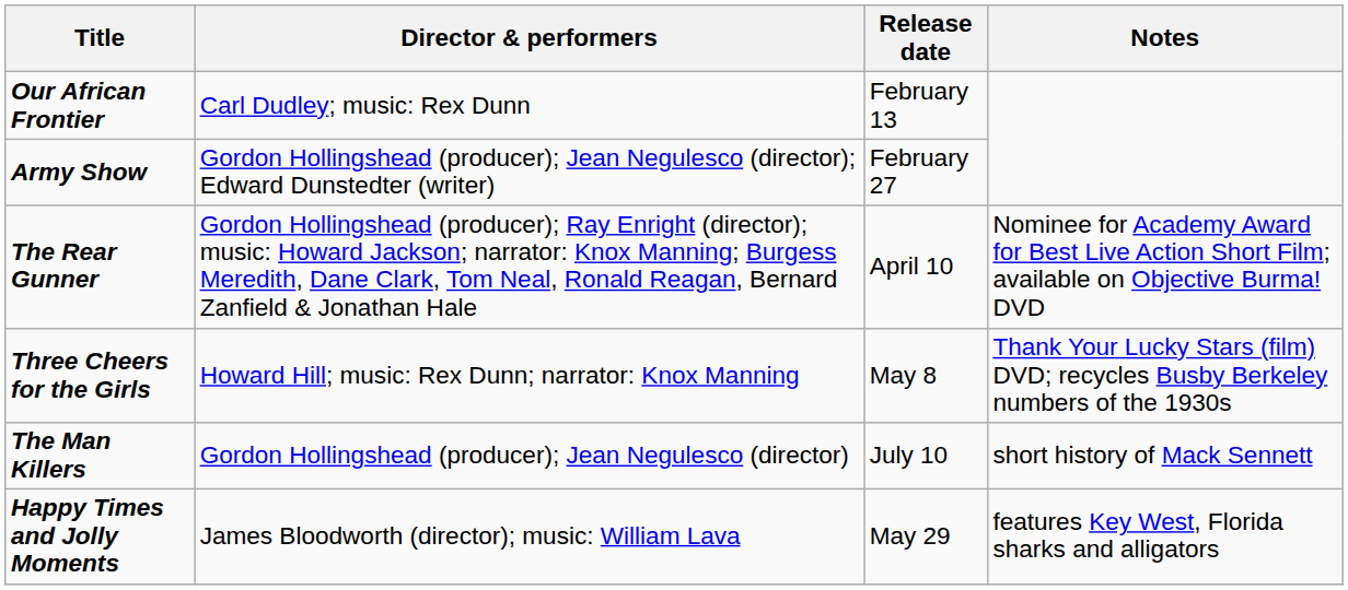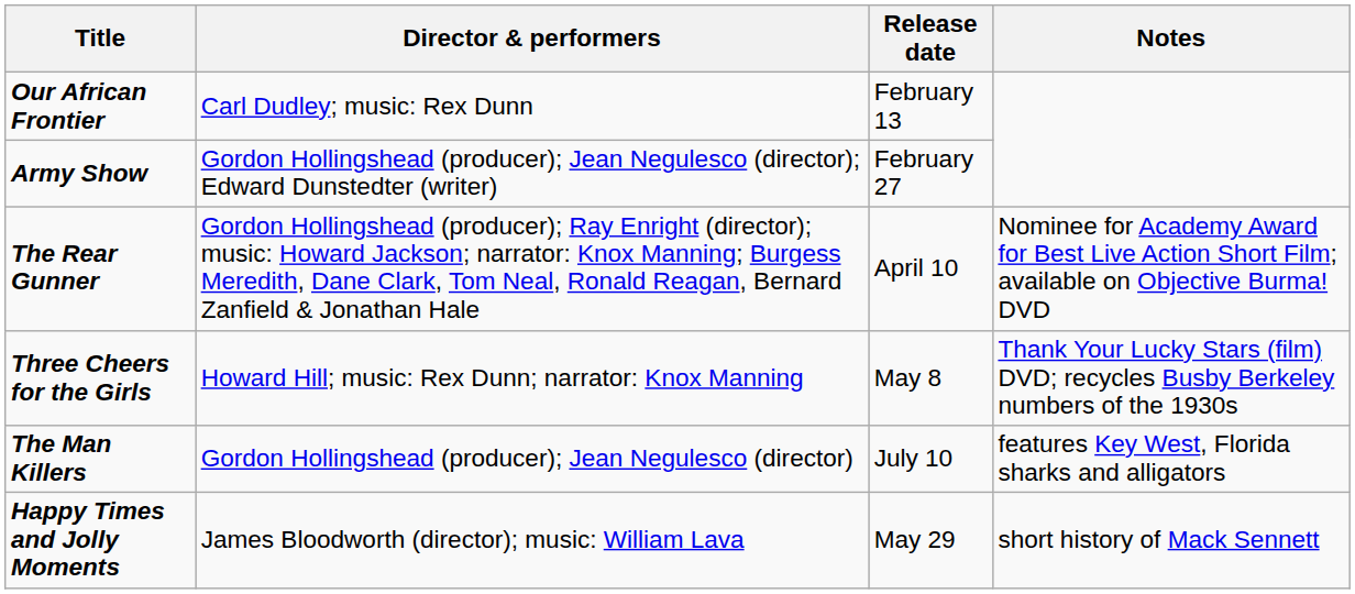 <table class="wikitable sortable" border="1">
 <tr>
 <th>Title</th>
 <th>Director & performers</th>
 <th>Release date</th>
 <th>Notes</th>
 </tr>
 <tr>
 <td><strong><em>Our African Frontier</em></strong></td>
 <td><a href='#'>Carl Dudley</a>; music: Rex Dunn</td>
 <td>February 13</td>
 </tr>
 <tr>
 <td><strong><em>Army Show</em></strong></td>
 <td><a href='#'>Gordon Hollingshead</a> (producer); <a href='#'>Jean Negulesco</a> (director); Edward Dunstedter (writer)</td>
 <td>February 27</td>
 </tr>
 <tr>
 <td><strong><em>The Rear Gunner</em></strong></td>
 <td><a href='#'>Gordon Hollingshead</a> (producer); <a href='#'>Ray Enright</a> (director); music: <a href='#'>Howard Jackson</a>; narrator: <a href='#'>Knox Manning</a>; <a href='#'>Burgess Meredith</a>, <a href='#'>Dane Clark</a>, <a href='#'>Tom Neal</a>, <a href='#'>Ronald Reagan</a>, Bernard Zanfield & Jonathan Hale</td>
 <td>April 10</td>
 <td>Nominee for <a href='#'>Academy Award for Best Live Action Short Film</a>; available on <a href='#'>Objective Burma!</a> DVD</td>
 </tr>
 <tr>
 <td><strong><em>Three Cheers for the Girls</em></strong></td>
 <td><a href='#'>Howard Hill</a>; music: Rex Dunn; narrator: <a href='#'>Knox Manning</a></td>
 <td>May 8</td>
 <td><a href='#'>Thank Your Lucky Stars (film)</a> DVD; recycles <a href='#'>Busby Berkeley</a> numbers of the 1930s</td>
 </tr>
 <tr>
 <td><strong><em>The Man Killers</em></strong></td>
 <td><a href='#'>Gordon Hollingshead</a> (producer); <a href='#'>Jean Negulesco</a> (director)</td>
 <td>July 10</td>
-<td>short history of <a href='#'>Mack Sennett</a></td>
+<td>features <a href='#'>Key West</a>, Florida sharks and alligators</td>
 </tr>
 <tr>
 <td><strong><em>Happy Times and Jolly Moments</em></strong></td>
 <td>James Bloodworth (director); music: <a href='#'>William Lava</a></td>
 <td>May 29</td>
-<td>features <a href='#'>Key West</a>, Florida sharks and alligators</td>
+<td>short history of <a href='#'>Mack Sennett</a></td>
 </tr>
 </table>
